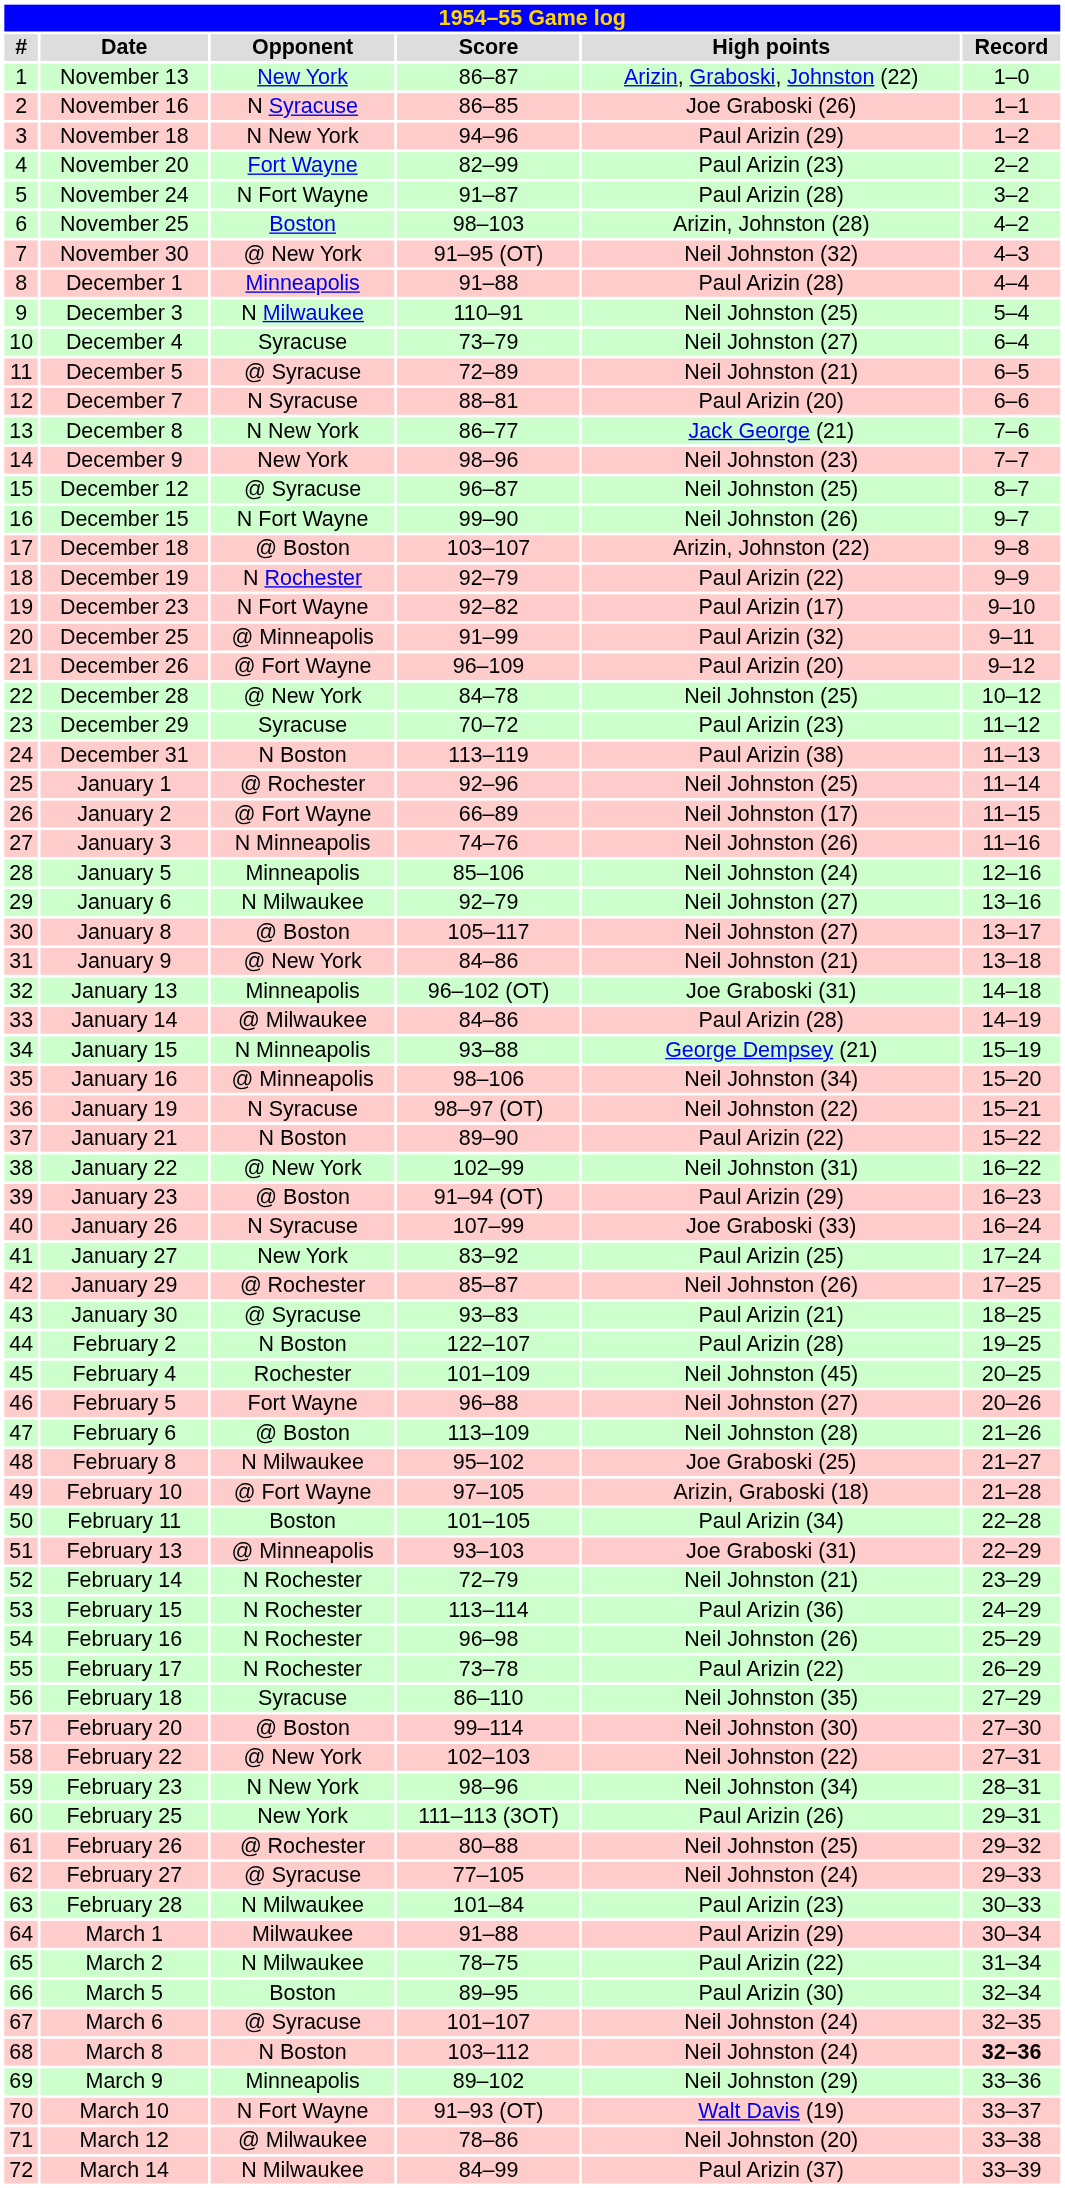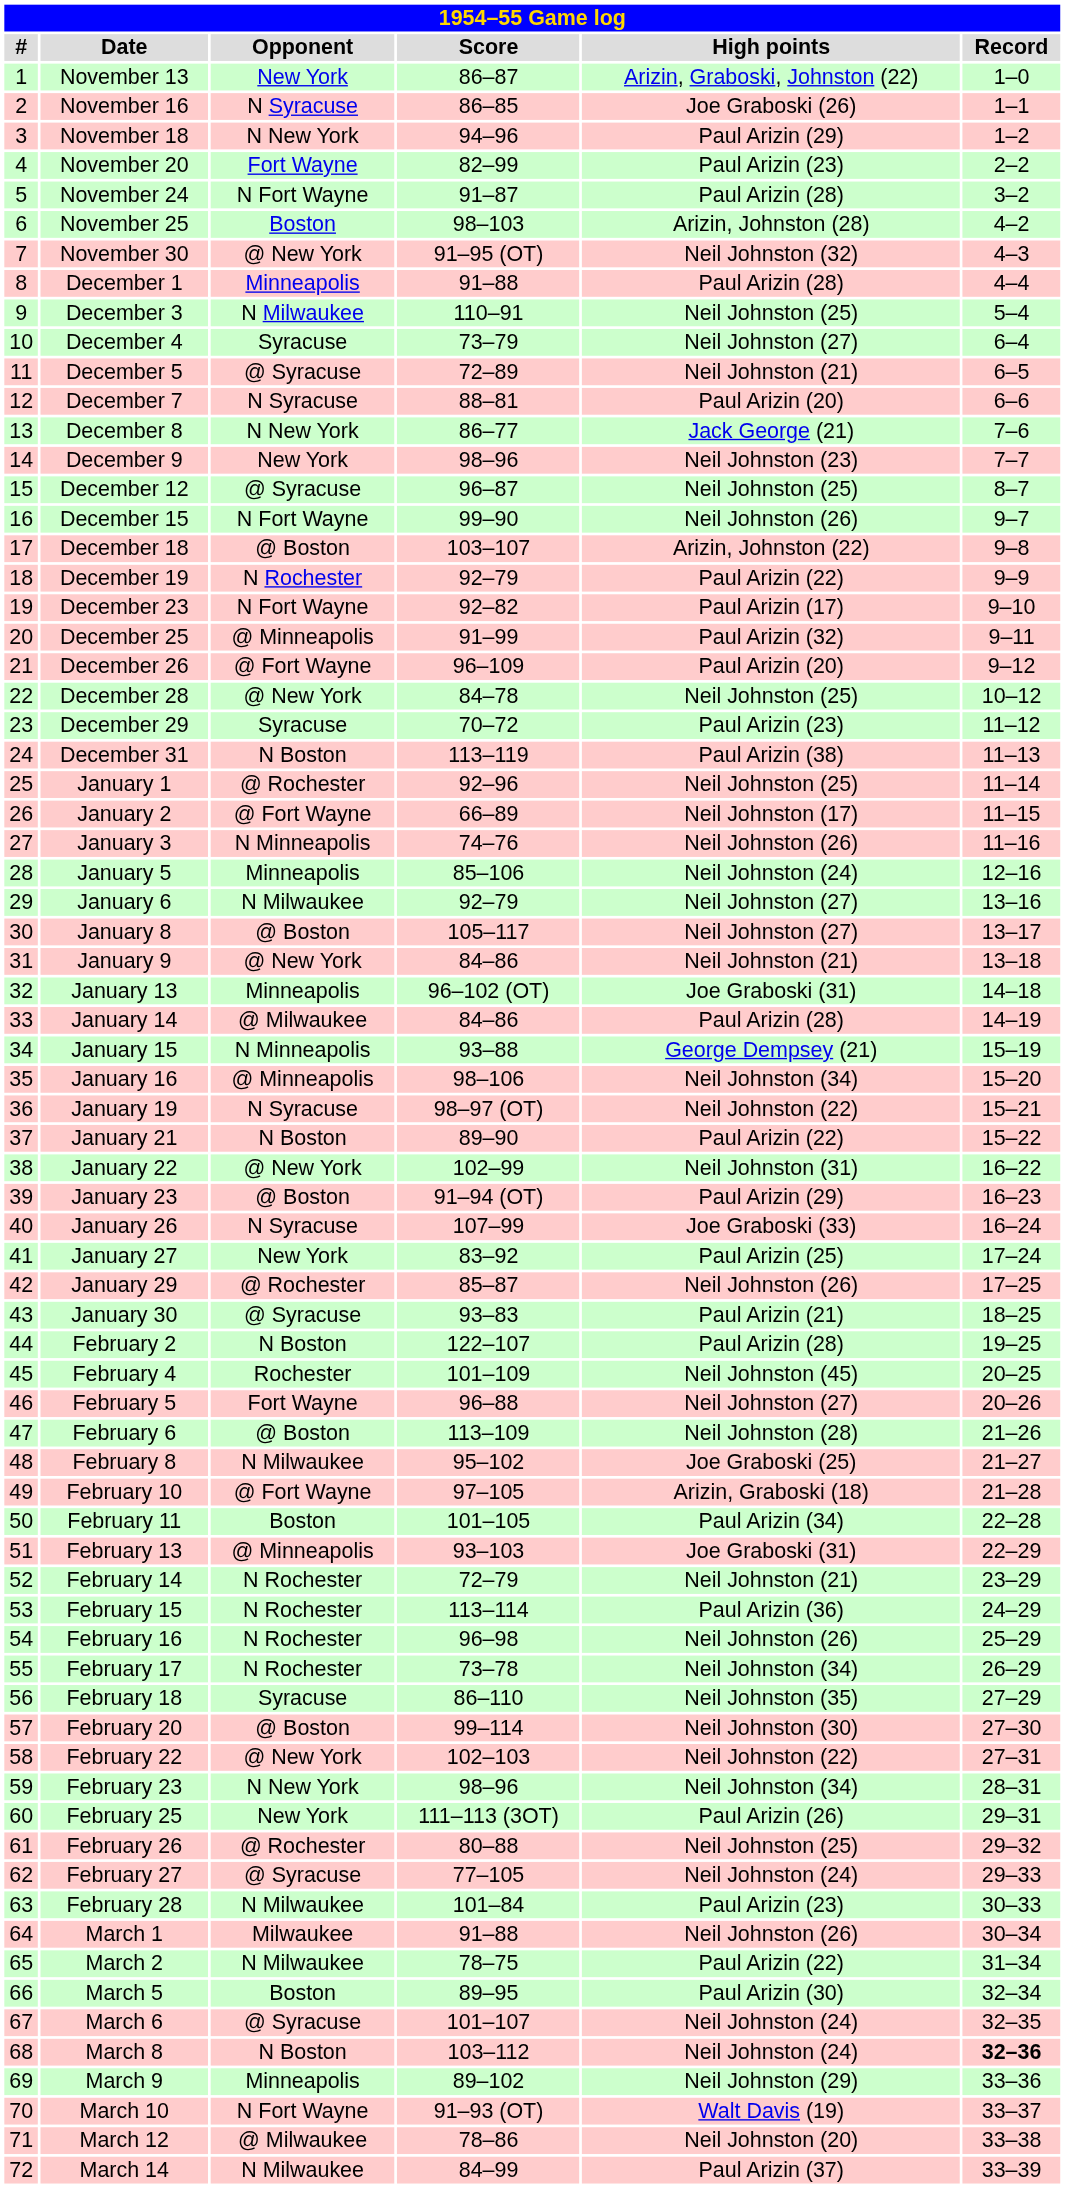 <table class="toccolours collapsible" width=50% style="clear:both; margin:1.5em auto; text-align:center">
 <tr>
 <th colspan=11 style="background:#0000FF; color:#FFD700;">1954–55 Game log</th>
 </tr>
 <tr align="center" bgcolor="#dddddd">
 <td><strong>#</strong></td>
 <td><strong>Date</strong></td>
 <td><strong>Opponent</strong></td>
 <td><strong>Score</strong></td>
 <td><strong>High points</strong></td>
 <td><strong>Record</strong></td>
 </tr>
 <tr align="center" bgcolor="#ccffcc">
 <td>1</td>
 <td>November 13</td>
 <td><a href='#'>New York</a></td>
 <td>86–87</td>
 <td><a href='#'>Arizin</a>, <a href='#'>Graboski</a>, <a href='#'>Johnston</a> (22)</td>
 <td>1–0</td>
 </tr>
 <tr align="center" bgcolor="#ffcccc">
 <td>2</td>
 <td>November 16</td>
 <td>N <a href='#'>Syracuse</a></td>
 <td>86–85</td>
 <td>Joe Graboski (26)</td>
 <td>1–1</td>
 </tr>
 <tr align="center" bgcolor="#ffcccc">
 <td>3</td>
 <td>November 18</td>
 <td>N New York</td>
 <td>94–96</td>
 <td>Paul Arizin (29)</td>
 <td>1–2</td>
 </tr>
 <tr align="center" bgcolor="#ccffcc">
 <td>4</td>
 <td>November 20</td>
 <td><a href='#'>Fort Wayne</a></td>
 <td>82–99</td>
 <td>Paul Arizin (23)</td>
 <td>2–2</td>
 </tr>
 <tr align="center" bgcolor="#ccffcc">
 <td>5</td>
 <td>November 24</td>
 <td>N Fort Wayne</td>
 <td>91–87</td>
 <td>Paul Arizin (28)</td>
 <td>3–2</td>
 </tr>
 <tr align="center" bgcolor="#ccffcc">
 <td>6</td>
 <td>November 25</td>
 <td><a href='#'>Boston</a></td>
 <td>98–103</td>
 <td>Arizin, Johnston (28)</td>
 <td>4–2</td>
 </tr>
 <tr align="center" bgcolor="#ffcccc">
 <td>7</td>
 <td>November 30</td>
 <td>@ New York</td>
 <td>91–95 (OT)</td>
 <td>Neil Johnston (32)</td>
 <td>4–3</td>
 </tr>
 <tr align="center" bgcolor="#ffcccc">
 <td>8</td>
 <td>December 1</td>
 <td><a href='#'>Minneapolis</a></td>
 <td>91–88</td>
 <td>Paul Arizin (28)</td>
 <td>4–4</td>
 </tr>
 <tr align="center" bgcolor="#ccffcc">
 <td>9</td>
 <td>December 3</td>
 <td>N <a href='#'>Milwaukee</a></td>
 <td>110–91</td>
 <td>Neil Johnston (25)</td>
 <td>5–4</td>
 </tr>
 <tr align="center" bgcolor="#ccffcc">
 <td>10</td>
 <td>December 4</td>
 <td>Syracuse</td>
 <td>73–79</td>
 <td>Neil Johnston (27)</td>
 <td>6–4</td>
 </tr>
 <tr align="center" bgcolor="#ffcccc">
 <td>11</td>
 <td>December 5</td>
 <td>@ Syracuse</td>
 <td>72–89</td>
 <td>Neil Johnston (21)</td>
 <td>6–5</td>
 </tr>
 <tr align="center" bgcolor="#ffcccc">
 <td>12</td>
 <td>December 7</td>
 <td>N Syracuse</td>
 <td>88–81</td>
 <td>Paul Arizin (20)</td>
 <td>6–6</td>
 </tr>
 <tr align="center" bgcolor="#ccffcc">
 <td>13</td>
 <td>December 8</td>
 <td>N New York</td>
 <td>86–77</td>
 <td><a href='#'>Jack George</a> (21)</td>
 <td>7–6</td>
 </tr>
 <tr align="center" bgcolor="#ffcccc">
 <td>14</td>
 <td>December 9</td>
 <td>New York</td>
 <td>98–96</td>
 <td>Neil Johnston (23)</td>
 <td>7–7</td>
 </tr>
 <tr align="center" bgcolor="#ccffcc">
 <td>15</td>
 <td>December 12</td>
 <td>@ Syracuse</td>
 <td>96–87</td>
 <td>Neil Johnston (25)</td>
 <td>8–7</td>
 </tr>
 <tr align="center" bgcolor="#ccffcc">
 <td>16</td>
 <td>December 15</td>
 <td>N Fort Wayne</td>
 <td>99–90</td>
 <td>Neil Johnston (26)</td>
 <td>9–7</td>
 </tr>
 <tr align="center" bgcolor="#ffcccc">
 <td>17</td>
 <td>December 18</td>
 <td>@ Boston</td>
 <td>103–107</td>
 <td>Arizin, Johnston (22)</td>
 <td>9–8</td>
 </tr>
 <tr align="center" bgcolor="#ffcccc">
 <td>18</td>
 <td>December 19</td>
 <td>N <a href='#'>Rochester</a></td>
 <td>92–79</td>
 <td>Paul Arizin (22)</td>
 <td>9–9</td>
 </tr>
 <tr align="center" bgcolor="#ffcccc">
 <td>19</td>
 <td>December 23</td>
 <td>N Fort Wayne</td>
 <td>92–82</td>
 <td>Paul Arizin (17)</td>
 <td>9–10</td>
 </tr>
 <tr align="center" bgcolor="#ffcccc">
 <td>20</td>
 <td>December 25</td>
 <td>@ Minneapolis</td>
 <td>91–99</td>
 <td>Paul Arizin (32)</td>
 <td>9–11</td>
 </tr>
 <tr align="center" bgcolor="#ffcccc">
 <td>21</td>
 <td>December 26</td>
 <td>@ Fort Wayne</td>
 <td>96–109</td>
 <td>Paul Arizin (20)</td>
 <td>9–12</td>
 </tr>
 <tr align="center" bgcolor="#ccffcc">
 <td>22</td>
 <td>December 28</td>
 <td>@ New York</td>
 <td>84–78</td>
 <td>Neil Johnston (25)</td>
 <td>10–12</td>
 </tr>
 <tr align="center" bgcolor="#ccffcc">
 <td>23</td>
 <td>December 29</td>
 <td>Syracuse</td>
 <td>70–72</td>
 <td>Paul Arizin (23)</td>
 <td>11–12</td>
 </tr>
 <tr align="center" bgcolor="#ffcccc">
 <td>24</td>
 <td>December 31</td>
 <td>N Boston</td>
 <td>113–119</td>
 <td>Paul Arizin (38)</td>
 <td>11–13</td>
 </tr>
 <tr align="center" bgcolor="#ffcccc">
 <td>25</td>
 <td>January 1</td>
 <td>@ Rochester</td>
 <td>92–96</td>
 <td>Neil Johnston (25)</td>
 <td>11–14</td>
 </tr>
 <tr align="center" bgcolor="#ffcccc">
 <td>26</td>
 <td>January 2</td>
 <td>@ Fort Wayne</td>
 <td>66–89</td>
 <td>Neil Johnston (17)</td>
 <td>11–15</td>
 </tr>
 <tr align="center" bgcolor="#ffcccc">
 <td>27</td>
 <td>January 3</td>
 <td>N Minneapolis</td>
 <td>74–76</td>
 <td>Neil Johnston (26)</td>
 <td>11–16</td>
 </tr>
 <tr align="center" bgcolor="#ccffcc">
 <td>28</td>
 <td>January 5</td>
 <td>Minneapolis</td>
 <td>85–106</td>
 <td>Neil Johnston (24)</td>
 <td>12–16</td>
 </tr>
 <tr align="center" bgcolor="#ccffcc">
 <td>29</td>
 <td>January 6</td>
 <td>N Milwaukee</td>
 <td>92–79</td>
 <td>Neil Johnston (27)</td>
 <td>13–16</td>
 </tr>
 <tr align="center" bgcolor="#ffcccc">
 <td>30</td>
 <td>January 8</td>
 <td>@ Boston</td>
 <td>105–117</td>
 <td>Neil Johnston (27)</td>
 <td>13–17</td>
 </tr>
 <tr align="center" bgcolor="#ffcccc">
 <td>31</td>
 <td>January 9</td>
 <td>@ New York</td>
 <td>84–86</td>
 <td>Neil Johnston (21)</td>
 <td>13–18</td>
 </tr>
 <tr align="center" bgcolor="#ccffcc">
 <td>32</td>
 <td>January 13</td>
 <td>Minneapolis</td>
 <td>96–102 (OT)</td>
 <td>Joe Graboski (31)</td>
 <td>14–18</td>
 </tr>
 <tr align="center" bgcolor="#ffcccc">
 <td>33</td>
 <td>January 14</td>
 <td>@ Milwaukee</td>
 <td>84–86</td>
 <td>Paul Arizin (28)</td>
 <td>14–19</td>
 </tr>
 <tr align="center" bgcolor="#ccffcc">
 <td>34</td>
 <td>January 15</td>
 <td>N Minneapolis</td>
 <td>93–88</td>
 <td><a href='#'>George Dempsey</a> (21)</td>
 <td>15–19</td>
 </tr>
 <tr align="center" bgcolor="#ffcccc">
 <td>35</td>
 <td>January 16</td>
 <td>@ Minneapolis</td>
 <td>98–106</td>
 <td>Neil Johnston (34)</td>
 <td>15–20</td>
 </tr>
 <tr align="center" bgcolor="#ffcccc">
 <td>36</td>
 <td>January 19</td>
 <td>N Syracuse</td>
 <td>98–97 (OT)</td>
 <td>Neil Johnston (22)</td>
 <td>15–21</td>
 </tr>
 <tr align="center" bgcolor="#ffcccc">
 <td>37</td>
 <td>January 21</td>
 <td>N Boston</td>
 <td>89–90</td>
 <td>Paul Arizin (22)</td>
 <td>15–22</td>
 </tr>
 <tr align="center" bgcolor="#ccffcc">
 <td>38</td>
 <td>January 22</td>
 <td>@ New York</td>
 <td>102–99</td>
 <td>Neil Johnston (31)</td>
 <td>16–22</td>
 </tr>
 <tr align="center" bgcolor="#ffcccc">
 <td>39</td>
 <td>January 23</td>
 <td>@ Boston</td>
 <td>91–94 (OT)</td>
 <td>Paul Arizin (29)</td>
 <td>16–23</td>
 </tr>
 <tr align="center" bgcolor="#ffcccc">
 <td>40</td>
 <td>January 26</td>
 <td>N Syracuse</td>
 <td>107–99</td>
 <td>Joe Graboski (33)</td>
 <td>16–24</td>
 </tr>
 <tr align="center" bgcolor="#ccffcc">
 <td>41</td>
 <td>January 27</td>
 <td>New York</td>
 <td>83–92</td>
 <td>Paul Arizin (25)</td>
 <td>17–24</td>
 </tr>
 <tr align="center" bgcolor="#ffcccc">
 <td>42</td>
 <td>January 29</td>
 <td>@ Rochester</td>
 <td>85–87</td>
 <td>Neil Johnston (26)</td>
 <td>17–25</td>
 </tr>
 <tr align="center" bgcolor="#ccffcc">
 <td>43</td>
 <td>January 30</td>
 <td>@ Syracuse</td>
 <td>93–83</td>
 <td>Paul Arizin (21)</td>
 <td>18–25</td>
 </tr>
 <tr align="center" bgcolor="#ccffcc">
 <td>44</td>
 <td>February 2</td>
 <td>N Boston</td>
 <td>122–107</td>
 <td>Paul Arizin (28)</td>
 <td>19–25</td>
 </tr>
 <tr align="center" bgcolor="#ccffcc">
 <td>45</td>
 <td>February 4</td>
 <td>Rochester</td>
 <td>101–109</td>
 <td>Neil Johnston (45)</td>
 <td>20–25</td>
 </tr>
 <tr align="center" bgcolor="#ffcccc">
 <td>46</td>
 <td>February 5</td>
 <td>Fort Wayne</td>
 <td>96–88</td>
 <td>Neil Johnston (27)</td>
 <td>20–26</td>
 </tr>
 <tr align="center" bgcolor="#ccffcc">
 <td>47</td>
 <td>February 6</td>
 <td>@ Boston</td>
 <td>113–109</td>
 <td>Neil Johnston (28)</td>
 <td>21–26</td>
 </tr>
 <tr align="center" bgcolor="#ffcccc">
 <td>48</td>
 <td>February 8</td>
 <td>N Milwaukee</td>
 <td>95–102</td>
 <td>Joe Graboski (25)</td>
 <td>21–27</td>
 </tr>
 <tr align="center" bgcolor="#ffcccc">
 <td>49</td>
 <td>February 10</td>
 <td>@ Fort Wayne</td>
 <td>97–105</td>
 <td>Arizin, Graboski (18)</td>
 <td>21–28</td>
 </tr>
 <tr align="center" bgcolor="#ccffcc">
 <td>50</td>
 <td>February 11</td>
 <td>Boston</td>
 <td>101–105</td>
 <td>Paul Arizin (34)</td>
 <td>22–28</td>
 </tr>
 <tr align="center" bgcolor="#ffcccc">
 <td>51</td>
 <td>February 13</td>
 <td>@ Minneapolis</td>
 <td>93–103</td>
 <td>Joe Graboski (31)</td>
 <td>22–29</td>
 </tr>
 <tr align="center" bgcolor="#ccffcc">
 <td>52</td>
 <td>February 14</td>
 <td>N Rochester</td>
 <td>72–79</td>
 <td>Neil Johnston (21)</td>
 <td>23–29</td>
 </tr>
 <tr align="center" bgcolor="#ccffcc">
 <td>53</td>
 <td>February 15</td>
 <td>N Rochester</td>
 <td>113–114</td>
 <td>Paul Arizin (36)</td>
 <td>24–29</td>
 </tr>
 <tr align="center" bgcolor="#ccffcc">
 <td>54</td>
 <td>February 16</td>
 <td>N Rochester</td>
 <td>96–98</td>
 <td>Neil Johnston (26)</td>
 <td>25–29</td>
 </tr>
 <tr align="center" bgcolor="#ccffcc">
 <td>55</td>
 <td>February 17</td>
 <td>N Rochester</td>
 <td>73–78</td>
-<td>Paul Arizin (22)</td>
+<td>Neil Johnston (34)</td>
 <td>26–29</td>
 </tr>
 <tr align="center" bgcolor="#ccffcc">
 <td>56</td>
 <td>February 18</td>
 <td>Syracuse</td>
 <td>86–110</td>
 <td>Neil Johnston (35)</td>
 <td>27–29</td>
 </tr>
 <tr align="center" bgcolor="#ffcccc">
 <td>57</td>
 <td>February 20</td>
 <td>@ Boston</td>
 <td>99–114</td>
 <td>Neil Johnston (30)</td>
 <td>27–30</td>
 </tr>
 <tr align="center" bgcolor="#ffcccc">
 <td>58</td>
 <td>February 22</td>
 <td>@ New York</td>
 <td>102–103</td>
 <td>Neil Johnston (22)</td>
 <td>27–31</td>
 </tr>
 <tr align="center" bgcolor="#ccffcc">
 <td>59</td>
 <td>February 23</td>
 <td>N New York</td>
 <td>98–96</td>
 <td>Neil Johnston (34)</td>
 <td>28–31</td>
 </tr>
 <tr align="center" bgcolor="#ccffcc">
 <td>60</td>
 <td>February 25</td>
 <td>New York</td>
 <td>111–113 (3OT)</td>
 <td>Paul Arizin (26)</td>
 <td>29–31</td>
 </tr>
 <tr align="center" bgcolor="#ffcccc">
 <td>61</td>
 <td>February 26</td>
 <td>@ Rochester</td>
 <td>80–88</td>
 <td>Neil Johnston (25)</td>
 <td>29–32</td>
 </tr>
 <tr align="center" bgcolor="#ffcccc">
 <td>62</td>
 <td>February 27</td>
 <td>@ Syracuse</td>
 <td>77–105</td>
 <td>Neil Johnston (24)</td>
 <td>29–33</td>
 </tr>
 <tr align="center" bgcolor="#ccffcc">
 <td>63</td>
 <td>February 28</td>
 <td>N Milwaukee</td>
 <td>101–84</td>
 <td>Paul Arizin (23)</td>
 <td>30–33</td>
 </tr>
 <tr align="center" bgcolor="#ffcccc">
 <td>64</td>
 <td>March 1</td>
 <td>Milwaukee</td>
 <td>91–88</td>
-<td>Paul Arizin (29)</td>
+<td>Neil Johnston (26)</td>
 <td>30–34</td>
 </tr>
 <tr align="center" bgcolor="#ccffcc">
 <td>65</td>
 <td>March 2</td>
 <td>N Milwaukee</td>
 <td>78–75</td>
 <td>Paul Arizin (22)</td>
 <td>31–34</td>
 </tr>
 <tr align="center" bgcolor="#ccffcc">
 <td>66</td>
 <td>March 5</td>
 <td>Boston</td>
 <td>89–95</td>
 <td>Paul Arizin (30)</td>
 <td>32–34</td>
 </tr>
 <tr align="center" bgcolor="#ffcccc">
 <td>67</td>
 <td>March 6</td>
 <td>@ Syracuse</td>
 <td>101–107</td>
 <td>Neil Johnston (24)</td>
 <td>32–35</td>
 </tr>
 <tr align="center" bgcolor="#ffcccc">
 <td>68</td>
 <td>March 8</td>
 <td>N Boston</td>
 <td>103–112</td>
 <td>Neil Johnston (24)</td>
 <td><strong>32–36</strong></td>
 </tr>
 <tr align="center" bgcolor="#ccffcc">
 <td>69</td>
 <td>March 9</td>
 <td>Minneapolis</td>
 <td>89–102</td>
 <td>Neil Johnston (29)</td>
 <td>33–36</td>
 </tr>
 <tr align="center" bgcolor="#ffcccc">
 <td>70</td>
 <td>March 10</td>
 <td>N Fort Wayne</td>
 <td>91–93 (OT)</td>
 <td><a href='#'>Walt Davis</a> (19)</td>
 <td>33–37</td>
 </tr>
 <tr align="center" bgcolor="#ffcccc">
 <td>71</td>
 <td>March 12</td>
 <td>@ Milwaukee</td>
 <td>78–86</td>
 <td>Neil Johnston (20)</td>
 <td>33–38</td>
 </tr>
 <tr align="center" bgcolor="#ffcccc">
 <td>72</td>
 <td>March 14</td>
 <td>N Milwaukee</td>
 <td>84–99</td>
 <td>Paul Arizin (37)</td>
 <td>33–39</td>
 </tr>
 </table>
